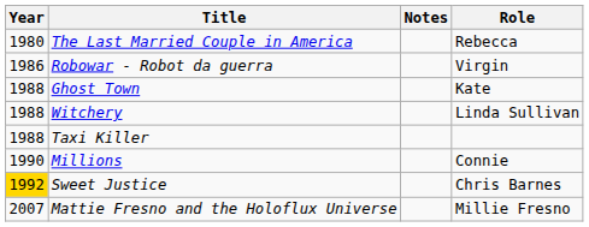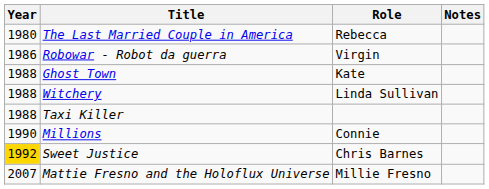 <table class="wikitable sortable">
 <tr>
 <th>Year</th>
 <th>Title</th>
+<th>Role</th>
 <th class="unsortable">Notes</th>
-<th>Role</th>
 </tr>
 <tr>
 <td>1980</td>
 <td><em><a href='#'>The Last Married Couple in America</a></em></td>
+<td>Rebecca</td>
 <td></td>
-<td>Rebecca</td>
 </tr>
 <tr>
 <td>1986</td>
 <td><em><a href='#'>Robowar</a> - Robot da guerra</em></td>
+<td>Virgin</td>
 <td></td>
-<td>Virgin</td>
 </tr>
 <tr>
 <td>1988</td>
 <td><em><a href='#'>Ghost Town</a></em></td>
+<td>Kate</td>
 <td></td>
-<td>Kate</td>
 </tr>
 <tr>
 <td>1988</td>
 <td><em><a href='#'>Witchery</a></em></td>
+<td>Linda Sullivan</td>
 <td></td>
-<td>Linda Sullivan</td>
 </tr>
 <tr>
 <td>1988</td>
 <td><em>Taxi Killer</em></td>
 <td></td>
 <td></td>
 </tr>
 <tr>
 <td>1990</td>
 <td><em><a href='#'>Millions</a> </em></td>
+<td>Connie</td>
 <td></td>
-<td>Connie</td>
 </tr>
 <tr>
 <td style="background: gold;">1992</td>
 <td><em>Sweet Justice </em></td>
+<td>Chris Barnes</td>
 <td></td>
-<td>Chris Barnes</td>
 </tr>
 <tr>
 <td>2007</td>
 <td><em>Mattie Fresno and the Holoflux Universe</em></td>
+<td>Millie Fresno</td>
 <td></td>
-<td>Millie Fresno</td>
 </tr>
 </table>
